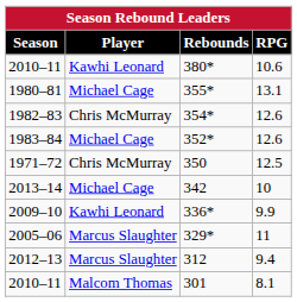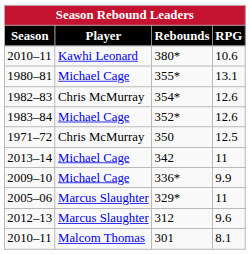 <table class="wikitable" style="float:left; margin-right:1em">
 <tr>
 <th style="background:#C41230; color:white;" colspan=6>Season Rebound Leaders</th>
 </tr>
 <tr>
 <th style="background:black; color:white;">Season</th>
 <th style="background:black; color:white;">Player</th>
 <th style="background:black; color:white;">Rebounds</th>
 <th style="background:black; color:white;">RPG</th>
 </tr>
 <tr>
 <td>2010–11</td>
 <td><a href='#'>Kawhi Leonard</a></td>
 <td>380*</td>
 <td>10.6</td>
 </tr>
 <tr>
 <td>1980–81</td>
 <td><a href='#'>Michael Cage</a></td>
 <td>355*</td>
 <td>13.1</td>
 </tr>
 <tr>
 <td>1982–83</td>
 <td>Chris McMurray</td>
 <td>354*</td>
 <td>12.6</td>
 </tr>
 <tr>
 <td>1983–84</td>
 <td><a href='#'>Michael Cage</a></td>
 <td>352*</td>
 <td>12.6</td>
 </tr>
 <tr>
 <td>1971–72</td>
 <td>Chris McMurray</td>
 <td>350</td>
 <td>12.5</td>
 </tr>
 <tr>
 <td>2013–14</td>
 <td><a href='#'>Michael Cage</a></td>
 <td>342</td>
-<td>10</td>
+<td>11</td>
 </tr>
 <tr>
 <td>2009–10</td>
-<td><a href='#'>Kawhi Leonard</a></td>
+<td><a href='#'>Michael Cage</a></td>
 <td>336*</td>
 <td>9.9</td>
 </tr>
 <tr>
 <td>2005–06</td>
 <td><a href='#'>Marcus Slaughter</a></td>
 <td>329*</td>
 <td>11</td>
 </tr>
 <tr>
 <td>2012–13</td>
 <td><a href='#'>Marcus Slaughter</a></td>
 <td>312</td>
-<td>9.4</td>
+<td>9.6</td>
 </tr>
 <tr>
 <td>2010–11</td>
 <td><a href='#'>Malcom Thomas</a></td>
 <td>301</td>
 <td>8.1</td>
 </tr>
 </table>
